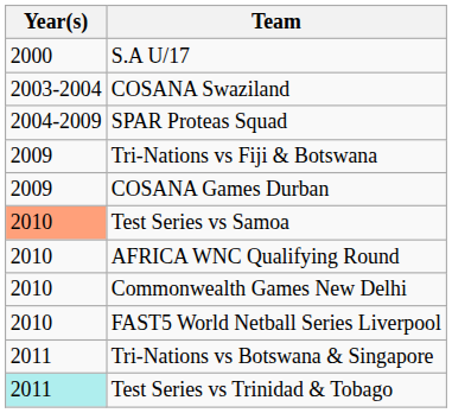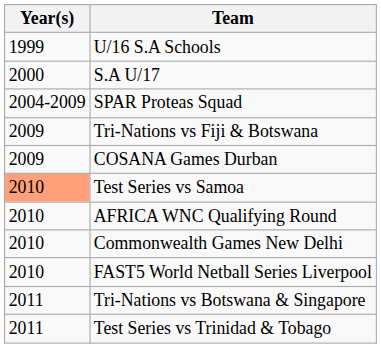 <table class="wikitable">
 <tr>
 <th>Year(s)</th>
 <th>Team</th>
 </tr>
 <tr>
+<td>1999</td>
+<td>U/16 S.A Schools</td>
+</tr>
+<tr>
 <td>2000</td>
 <td>S.A U/17</td>
-</tr>
-<tr>
-<td>2003-2004</td>
-<td>COSANA Swaziland</td>
 </tr>
 <tr>
 <td>2004-2009</td>
 <td>SPAR Proteas Squad</td>
 </tr>
 <tr>
 <td>2009</td>
 <td>Tri-Nations vs Fiji & Botswana</td>
 </tr>
 <tr>
 <td>2009</td>
 <td>COSANA Games Durban</td>
 </tr>
 <tr>
 <td style="background: lightsalmon;">2010</td>
 <td>Test Series vs Samoa</td>
 </tr>
 <tr>
 <td>2010</td>
 <td>AFRICA WNC Qualifying Round</td>
 </tr>
 <tr>
 <td>2010</td>
 <td>Commonwealth Games New Delhi</td>
 </tr>
 <tr>
 <td>2010</td>
 <td>FAST5 World Netball Series Liverpool</td>
 </tr>
 <tr>
 <td>2011</td>
 <td>Tri-Nations vs Botswana & Singapore</td>
 </tr>
 <tr>
-<td style="background: paleturquoise;">2011</td>
+<td>2011</td>
 <td>Test Series vs Trinidad & Tobago</td>
 </tr>
 </table>
